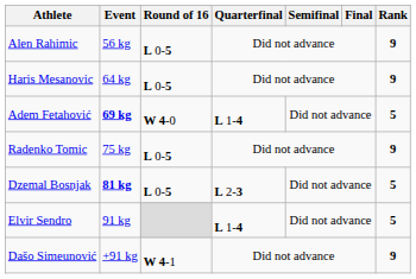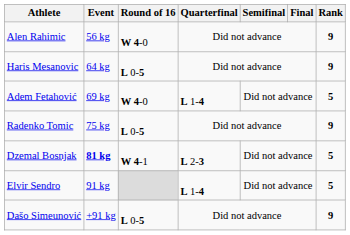 <table class="wikitable" style="text-align:left; font-size:90%">
 <tr>
 <th>Athlete</th>
 <th>Event</th>
 <th>Round of 16</th>
 <th>Quarterfinal</th>
 <th>Semifinal</th>
 <th>Final</th>
 <th>Rank</th>
 </tr>
 <tr>
 <td><a href='#'>Alen Rahimic</a></td>
 <td><a href='#'>56 kg</a></td>
-<td> <br><strong>L</strong> 0-<strong>5</strong></td>
+<td> <br><strong>W</strong> <strong>4</strong>-0</td>
 <td colspan=3 align=center>Did not advance</td>
 <td align=center><strong>9</strong></td>
 </tr>
 <tr>
 <td><a href='#'>Haris Mesanovic</a></td>
 <td><a href='#'>64 kg</a></td>
 <td> <br><strong>L</strong> 0-<strong>5</strong></td>
 <td colspan=3 align=center>Did not advance</td>
 <td align=center><strong>9</strong></td>
 </tr>
 <tr>
 <td><a href='#'>Adem Fetahović</a></td>
-<td><strong><a href='#'>69 kg</a></strong></td>
+<td><a href='#'>69 kg</a></td>
 <td> <br><strong>W</strong> <strong>4</strong>-0</td>
 <td> <br><strong>L</strong> 1-<strong>4</strong></td>
 <td colspan=2 align=center>Did not advance</td>
 <td align=center><strong>5</strong></td>
 </tr>
 <tr>
 <td><a href='#'>Radenko Tomic</a></td>
 <td><a href='#'>75 kg</a></td>
 <td> <br><strong>L</strong> 0-<strong>5</strong></td>
 <td colspan=3 align=center>Did not advance</td>
 <td align=center><strong>9</strong></td>
 </tr>
 <tr>
 <td><a href='#'>Dzemal Bosnjak</a></td>
 <td><strong><a href='#'>81 kg</a></strong></td>
-<td> <br><strong>L</strong> 0-<strong>5</strong></td>
+<td> <br><strong>W</strong> <strong>4</strong>-1</td>
 <td> <br><strong>L</strong> 2-<strong>3</strong></td>
 <td colspan=2 align=center>Did not advance</td>
 <td align=center><strong>5</strong></td>
 </tr>
 <tr>
 <td><a href='#'>Elvir Sendro</a></td>
 <td><a href='#'>91 kg</a></td>
 <td bgcolor=#DCDCDC></td>
 <td> <br><strong>L</strong> 1-<strong>4</strong></td>
 <td colspan=2 align=center>Did not advance</td>
 <td align=center><strong>5</strong></td>
 </tr>
 <tr>
 <td><a href='#'>Dašo Simeunović</a></td>
 <td><a href='#'>+91 kg</a></td>
-<td> <br><strong>W</strong> <strong>4</strong>-1</td>
+<td> <br><strong>L</strong> 0-<strong>5</strong></td>
 <td colspan=3 align=center>Did not advance</td>
 <td align=center><strong>9</strong></td>
 </tr>
 </table>
